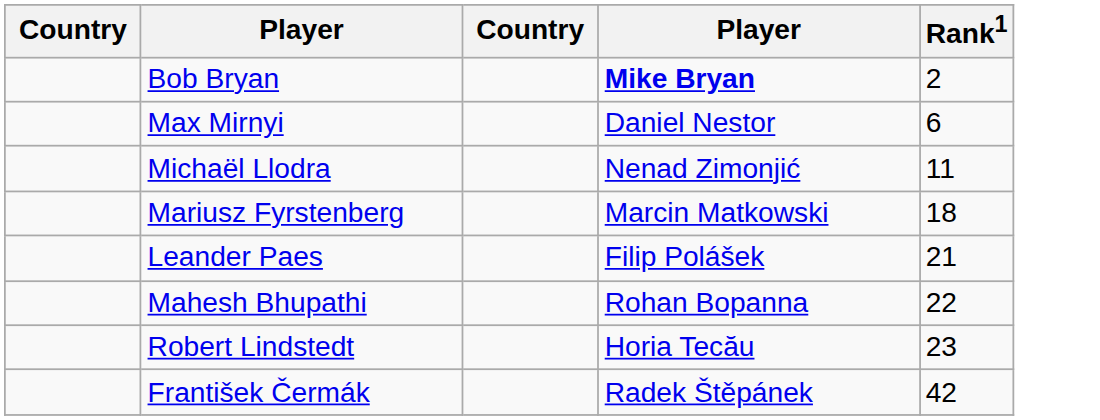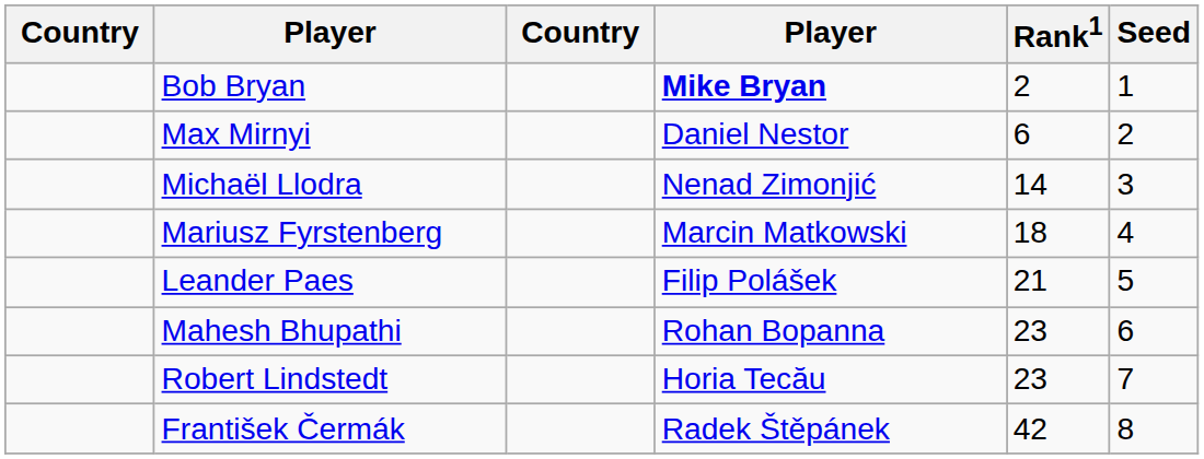 <table class="sortable wikitable">
 <tr>
 <th width="70">Country</th>
 <th width="175">Player</th>
 <th width="70">Country</th>
 <th width="175">Player</th>
 <th>Rank<sup>1</sup></th>
+<th>Seed</th>
 </tr>
 <tr>
 <td></td>
 <td><a href='#'>Bob Bryan</a></td>
 <td></td>
 <td><strong><a href='#'>Mike Bryan</a></strong></td>
 <td>2</td>
+<td>1</td>
 </tr>
 <tr>
 <td></td>
 <td><a href='#'>Max Mirnyi</a></td>
 <td></td>
 <td><a href='#'>Daniel Nestor</a></td>
 <td>6</td>
+<td>2</td>
 </tr>
 <tr>
 <td></td>
 <td><a href='#'>Michaël Llodra</a></td>
 <td></td>
 <td><a href='#'>Nenad Zimonjić</a></td>
-<td>11</td>
+<td>14</td>
+<td>3</td>
 </tr>
 <tr>
 <td></td>
 <td><a href='#'>Mariusz Fyrstenberg</a></td>
 <td></td>
 <td><a href='#'>Marcin Matkowski</a></td>
 <td>18</td>
+<td>4</td>
 </tr>
 <tr>
 <td></td>
 <td><a href='#'>Leander Paes</a></td>
 <td></td>
 <td><a href='#'>Filip Polášek</a></td>
 <td>21</td>
+<td>5</td>
 </tr>
 <tr>
 <td></td>
 <td><a href='#'>Mahesh Bhupathi</a></td>
 <td></td>
 <td><a href='#'>Rohan Bopanna</a></td>
-<td>22</td>
+<td>23</td>
+<td>6</td>
 </tr>
 <tr>
 <td></td>
 <td><a href='#'>Robert Lindstedt</a></td>
 <td></td>
 <td><a href='#'>Horia Tecău</a></td>
 <td>23</td>
+<td>7</td>
 </tr>
 <tr>
 <td></td>
 <td><a href='#'>František Čermák</a></td>
 <td></td>
 <td><a href='#'>Radek Štěpánek</a></td>
 <td>42</td>
+<td>8</td>
 </tr>
 </table>
